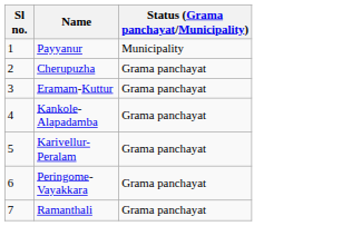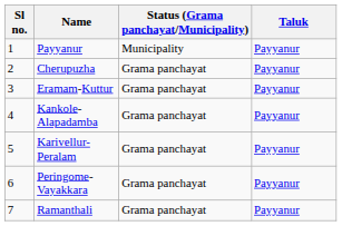 <table class="wikitable sortable" style="font-size: 95%;">
 <tr>
 <th width="30px">Sl no.</th>
 <th width="100px">Name</th>
 <th width="130px">Status (<a href='#'>Grama panchayat</a>/<a href='#'>Municipality</a>)</th>
+<th width="100px"><a href='#'>Taluk</a></th>
 </tr>
 <tr>
 <td>1</td>
 <td><a href='#'>Payyanur</a></td>
 <td>Municipality</td>
+<td><a href='#'>Payyanur</a></td>
 </tr>
 <tr>
 <td>2</td>
 <td><a href='#'>Cherupuzha</a></td>
 <td>Grama panchayat</td>
+<td><a href='#'>Payyanur</a></td>
 </tr>
 <tr>
 <td>3</td>
 <td><a href='#'>Eramam</a>-<a href='#'>Kuttur</a></td>
 <td>Grama panchayat</td>
+<td><a href='#'>Payyanur</a></td>
 </tr>
 <tr>
 <td>4</td>
 <td><a href='#'>Kankole</a>-<a href='#'>Alapadamba</a></td>
 <td>Grama panchayat</td>
+<td><a href='#'>Payyanur</a></td>
 </tr>
 <tr>
 <td>5</td>
 <td><a href='#'>Karivellur-Peralam</a></td>
 <td>Grama panchayat</td>
+<td><a href='#'>Payyanur</a></td>
 </tr>
 <tr>
 <td>6</td>
 <td><a href='#'>Peringome</a>-<a href='#'>Vayakkara</a></td>
 <td>Grama panchayat</td>
+<td><a href='#'>Payyanur</a></td>
 </tr>
 <tr>
 <td>7</td>
 <td><a href='#'>Ramanthali</a></td>
 <td>Grama panchayat</td>
+<td><a href='#'>Payyanur</a></td>
 </tr>
 </table>
